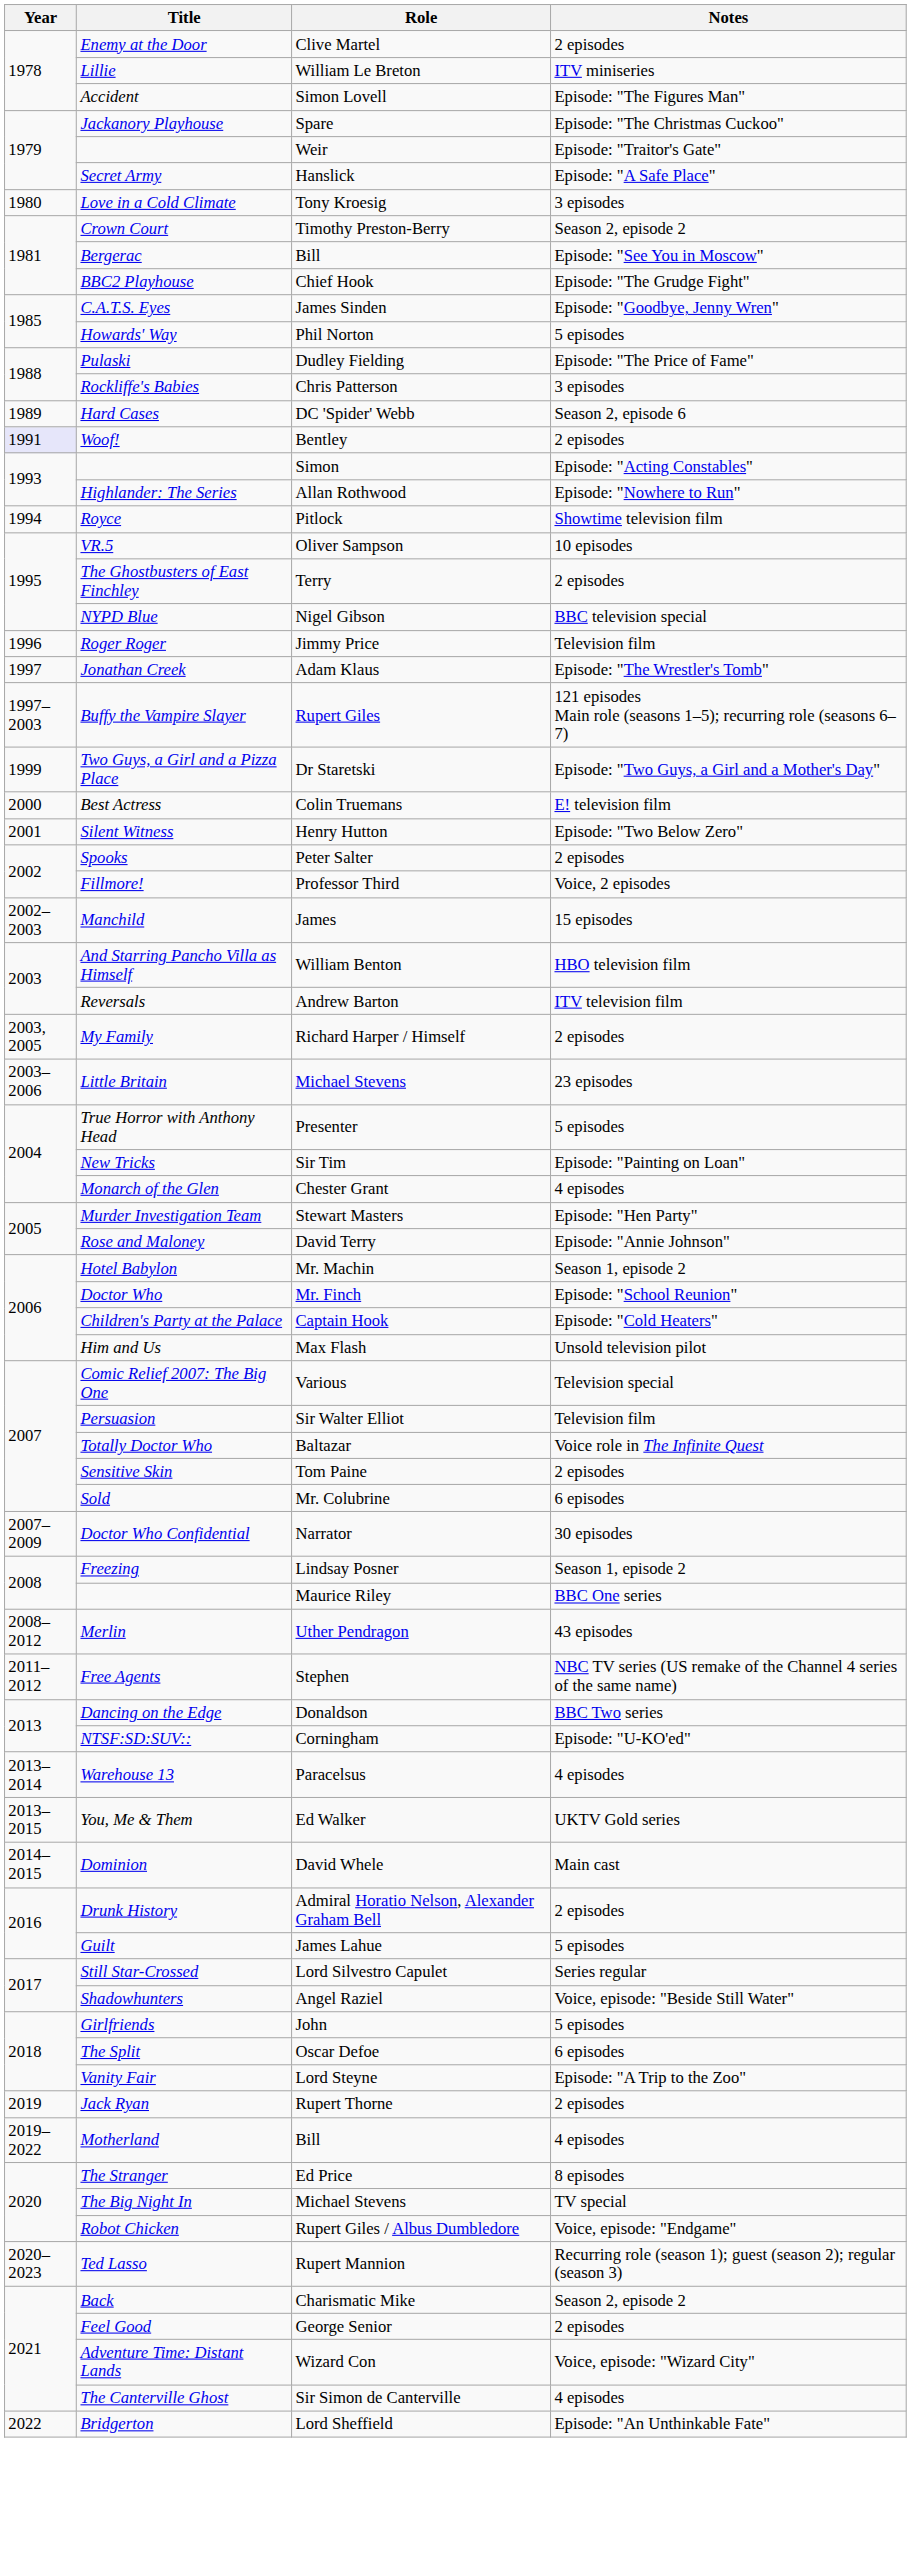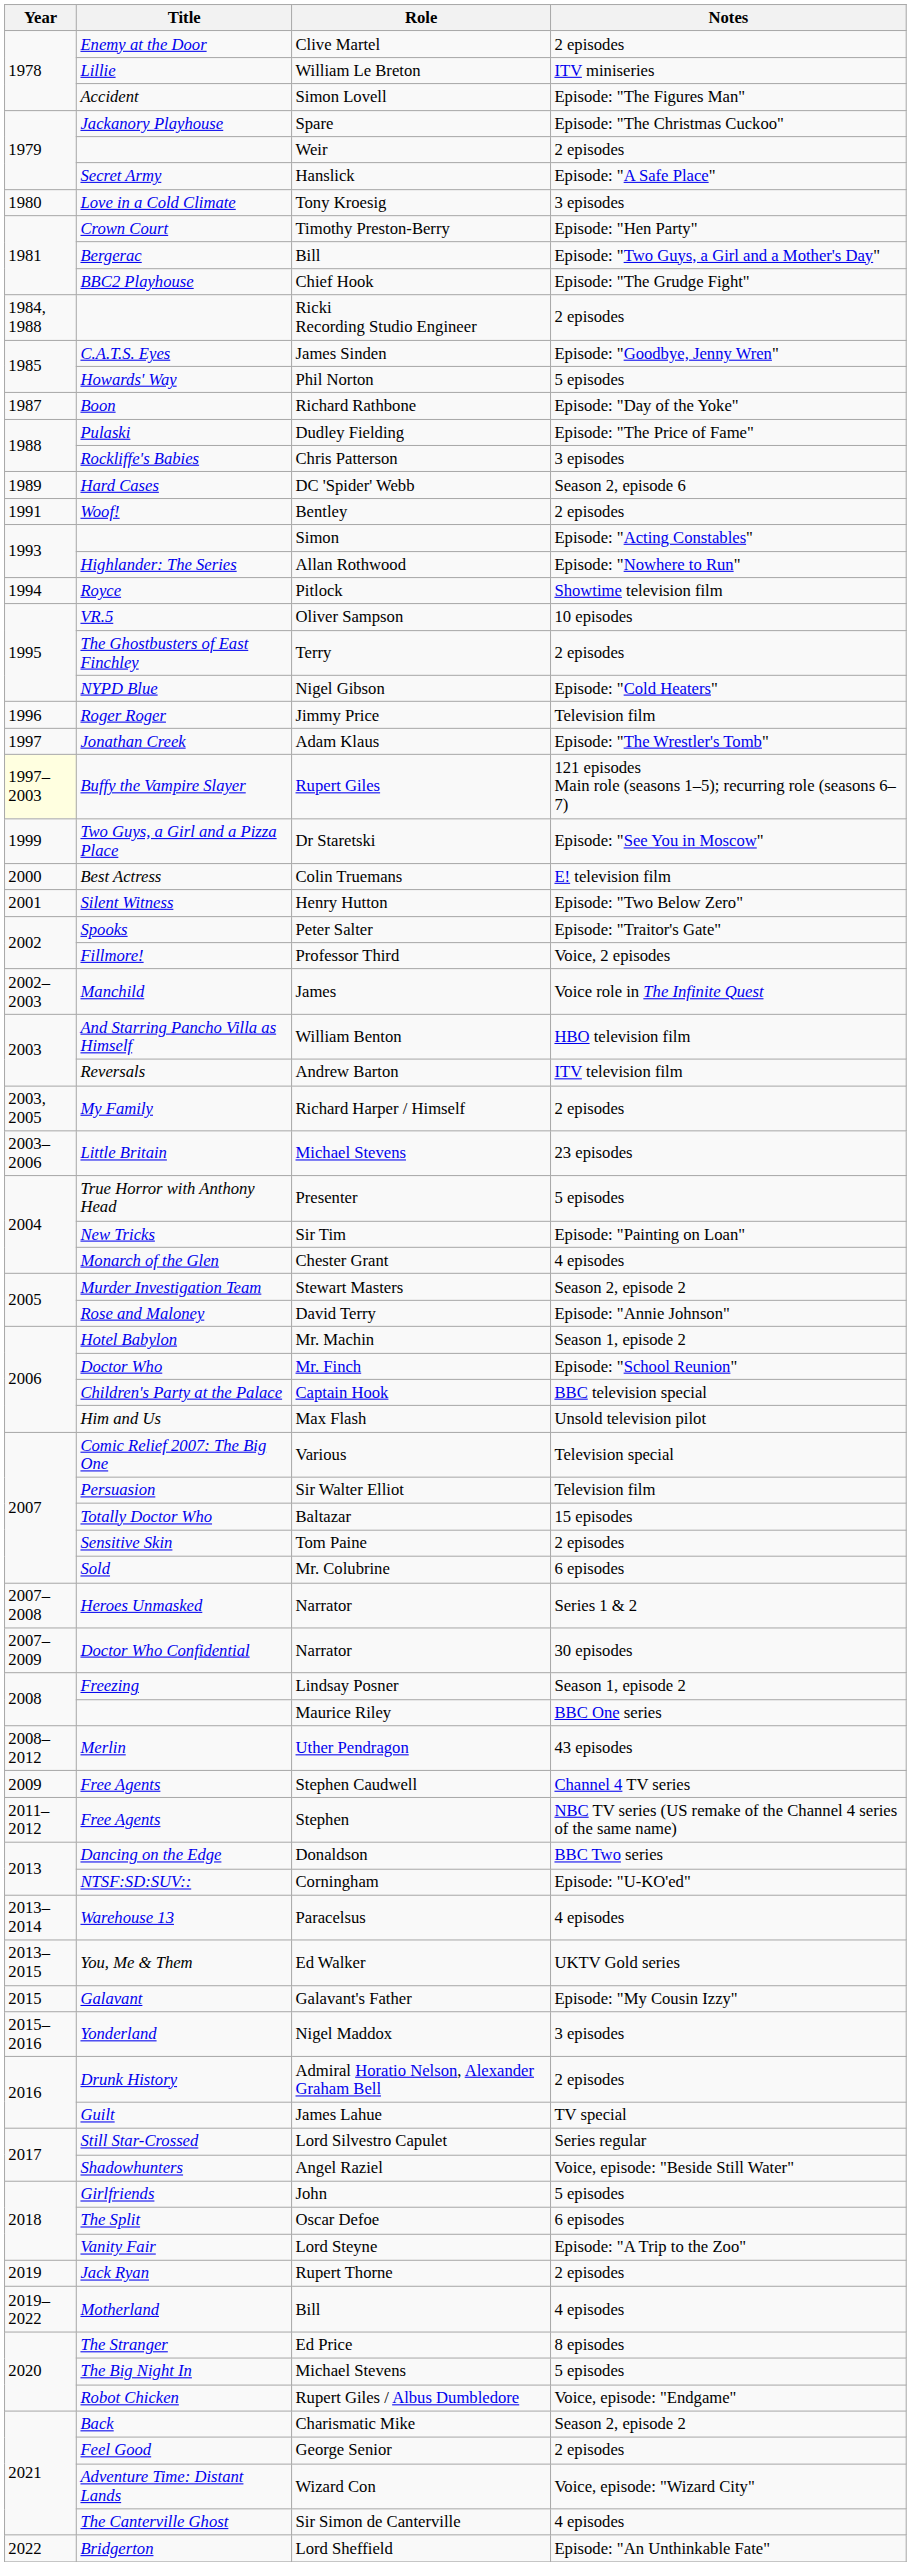 <table class="wikitable sortable">
 <tr>
 <th>Year</th>
 <th>Title</th>
 <th>Role</th>
 <th>Notes</th>
 </tr>
 <tr>
 <td rowspan="3">1978</td>
 <td><em><a href='#'>Enemy at the Door</a></em></td>
 <td>Clive Martel</td>
 <td>2 episodes</td>
 </tr>
 <tr>
 <td><em><a href='#'>Lillie</a></em></td>
 <td>William Le Breton</td>
 <td><a href='#'>ITV</a> miniseries</td>
 </tr>
 <tr>
 <td><em>Accident</em></td>
 <td>Simon Lovell</td>
 <td>Episode: "The Figures Man"</td>
 </tr>
 <tr>
 <td rowspan="3">1979</td>
 <td><em><a href='#'>Jackanory Playhouse</a></em></td>
 <td>Spare</td>
 <td>Episode: "The Christmas Cuckoo"</td>
 </tr>
 <tr>
 <td><em></em></td>
 <td>Weir</td>
-<td>Episode: "Traitor's Gate"</td>
+<td>2 episodes</td>
 </tr>
 <tr>
 <td><em><a href='#'>Secret Army</a></em></td>
 <td>Hanslick</td>
 <td>Episode: "<a href='#'>A Safe Place</a>"</td>
 </tr>
 <tr>
 <td>1980</td>
 <td><em><a href='#'>Love in a Cold Climate</a></em></td>
 <td>Tony Kroesig</td>
 <td>3 episodes</td>
 </tr>
 <tr>
 <td rowspan="3">1981</td>
 <td><em><a href='#'>Crown Court</a></em></td>
 <td>Timothy Preston-Berry</td>
-<td>Season 2, episode 2</td>
+<td>Episode: "Hen Party"</td>
 </tr>
 <tr>
 <td><em><a href='#'>Bergerac</a></em></td>
 <td>Bill</td>
-<td>Episode: "<a href='#'>See You in Moscow</a>"</td>
+<td>Episode: "<a href='#'>Two Guys, a Girl and a Mother's Day</a>"</td>
 </tr>
 <tr>
 <td><em><a href='#'>BBC2 Playhouse</a></em></td>
 <td>Chief Hook</td>
 <td>Episode: "The Grudge Fight"</td>
+</tr>
+<tr>
+<td>1984, 1988</td>
+<td><em></em></td>
+<td>Ricki<br>Recording Studio Engineer</td>
+<td>2 episodes</td>
 </tr>
 <tr>
 <td rowspan="2">1985</td>
 <td><em><a href='#'>C.A.T.S. Eyes</a></em></td>
 <td>James Sinden</td>
 <td>Episode: "<a href='#'>Goodbye, Jenny Wren</a>"</td>
 </tr>
 <tr>
 <td><em><a href='#'>Howards' Way</a></em></td>
 <td>Phil Norton</td>
 <td>5 episodes</td>
+</tr>
+<tr>
+<td>1987</td>
+<td><em><a href='#'>Boon</a></em></td>
+<td>Richard Rathbone</td>
+<td>Episode: "Day of the Yoke"</td>
 </tr>
 <tr>
 <td rowspan="2">1988</td>
 <td><em><a href='#'>Pulaski</a></em></td>
 <td>Dudley Fielding</td>
 <td>Episode: "The Price of Fame"</td>
 </tr>
 <tr>
 <td><em><a href='#'>Rockliffe's Babies</a></em></td>
 <td>Chris Patterson</td>
 <td>3 episodes</td>
 </tr>
 <tr>
 <td>1989</td>
 <td><em><a href='#'>Hard Cases</a></em></td>
 <td>DC 'Spider' Webb</td>
 <td>Season 2, episode 6</td>
 </tr>
 <tr>
-<td style="background: lavender;">1991</td>
+<td>1991</td>
 <td><em><a href='#'>Woof!</a></em></td>
 <td>Bentley</td>
 <td>2 episodes</td>
 </tr>
 <tr>
 <td rowspan="2">1993</td>
 <td><em></em></td>
 <td>Simon</td>
 <td>Episode: "<a href='#'>Acting Constables</a>"</td>
 </tr>
 <tr>
 <td><em><a href='#'>Highlander: The Series</a></em></td>
 <td>Allan Rothwood</td>
 <td>Episode: "<a href='#'>Nowhere to Run</a>"</td>
 </tr>
 <tr>
 <td>1994</td>
 <td><em><a href='#'>Royce</a></em></td>
 <td>Pitlock</td>
 <td><a href='#'>Showtime</a> television film</td>
 </tr>
 <tr>
 <td rowspan="3">1995</td>
 <td><em><a href='#'>VR.5</a></em></td>
 <td>Oliver Sampson</td>
 <td>10 episodes</td>
 </tr>
 <tr>
 <td><em><a href='#'>The Ghostbusters of East Finchley</a></em></td>
 <td>Terry</td>
 <td>2 episodes</td>
 </tr>
 <tr>
 <td><em><a href='#'>NYPD Blue</a></em></td>
 <td>Nigel Gibson</td>
-<td><a href='#'>BBC</a> television special</td>
+<td>Episode: "<a href='#'>Cold Heaters</a>"</td>
 </tr>
 <tr>
 <td>1996</td>
 <td><em><a href='#'>Roger Roger</a></em></td>
 <td>Jimmy Price</td>
 <td>Television film</td>
 </tr>
 <tr>
 <td>1997</td>
 <td><em><a href='#'>Jonathan Creek</a></em></td>
 <td>Adam Klaus</td>
 <td>Episode: "<a href='#'>The Wrestler's Tomb</a>"</td>
 </tr>
 <tr>
-<td>1997–2003</td>
+<td style="background: lightyellow;">1997–2003</td>
 <td><em><a href='#'>Buffy the Vampire Slayer</a></em></td>
 <td><a href='#'>Rupert Giles</a></td>
 <td>121 episodes<br>Main role (seasons 1–5); recurring role (seasons 6–7)</td>
 </tr>
 <tr>
 <td>1999</td>
 <td><em><a href='#'>Two Guys, a Girl and a Pizza Place</a></em></td>
 <td>Dr Staretski</td>
-<td>Episode: "<a href='#'>Two Guys, a Girl and a Mother's Day</a>"</td>
+<td>Episode: "<a href='#'>See You in Moscow</a>"</td>
 </tr>
 <tr>
 <td>2000</td>
 <td><em>Best Actress</em></td>
 <td>Colin Truemans</td>
 <td><a href='#'>E!</a> television film</td>
 </tr>
 <tr>
 <td>2001</td>
 <td><em><a href='#'>Silent Witness</a></em></td>
 <td>Henry Hutton</td>
 <td>Episode: "Two Below Zero"</td>
 </tr>
 <tr>
 <td rowspan="2">2002</td>
 <td><em><a href='#'>Spooks</a></em></td>
 <td>Peter Salter</td>
-<td>2 episodes</td>
+<td>Episode: "Traitor's Gate"</td>
 </tr>
 <tr>
 <td><em><a href='#'>Fillmore!</a></em></td>
 <td>Professor Third</td>
 <td>Voice, 2 episodes</td>
 </tr>
 <tr>
 <td>2002–2003</td>
 <td><em><a href='#'>Manchild</a></em></td>
 <td>James</td>
-<td>15 episodes</td>
+<td>Voice role in <em><a href='#'>The Infinite Quest</a></em></td>
 </tr>
 <tr>
 <td rowspan="2">2003</td>
 <td><em><a href='#'>And Starring Pancho Villa as Himself</a></em></td>
 <td>William Benton</td>
 <td><a href='#'>HBO</a> television film</td>
 </tr>
 <tr>
 <td><em>Reversals</em></td>
 <td>Andrew Barton</td>
 <td><a href='#'>ITV</a> television film</td>
 </tr>
 <tr>
 <td>2003, 2005</td>
 <td><em><a href='#'>My Family</a></em></td>
 <td>Richard Harper / Himself</td>
 <td>2 episodes</td>
 </tr>
 <tr>
 <td>2003–2006</td>
 <td><em><a href='#'>Little Britain</a></em></td>
 <td><a href='#'>Michael Stevens</a></td>
 <td>23 episodes</td>
 </tr>
 <tr>
 <td rowspan="3">2004</td>
 <td><em>True Horror with Anthony Head</em></td>
 <td>Presenter</td>
 <td>5 episodes</td>
 </tr>
 <tr>
 <td><em><a href='#'>New Tricks</a></em></td>
 <td>Sir Tim</td>
 <td>Episode: "Painting on Loan"</td>
 </tr>
 <tr>
 <td><em><a href='#'>Monarch of the Glen</a></em></td>
 <td>Chester Grant</td>
 <td>4 episodes</td>
 </tr>
 <tr>
 <td rowspan="2">2005</td>
 <td><em><a href='#'>Murder Investigation Team</a></em></td>
 <td>Stewart Masters</td>
-<td>Episode: "Hen Party"</td>
+<td>Season 2, episode 2</td>
 </tr>
 <tr>
 <td><em><a href='#'>Rose and Maloney</a></em></td>
 <td>David Terry</td>
 <td>Episode: "Annie Johnson"</td>
 </tr>
 <tr>
 <td rowspan="4">2006</td>
 <td><em><a href='#'>Hotel Babylon</a></em></td>
 <td>Mr. Machin</td>
 <td>Season 1, episode 2</td>
 </tr>
 <tr>
 <td><em><a href='#'>Doctor Who</a></em></td>
 <td><a href='#'>Mr. Finch</a></td>
 <td>Episode: "<a href='#'>School Reunion</a>"</td>
 </tr>
 <tr>
 <td><em><a href='#'>Children's Party at the Palace</a></em></td>
 <td><a href='#'>Captain Hook</a></td>
-<td>Episode: "<a href='#'>Cold Heaters</a>"</td>
+<td><a href='#'>BBC</a> television special</td>
 </tr>
 <tr>
 <td><em>Him and Us</em></td>
 <td>Max Flash</td>
 <td>Unsold television pilot</td>
 </tr>
 <tr>
 <td rowspan="5">2007</td>
 <td><em><a href='#'>Comic Relief 2007: The Big One</a></em></td>
 <td>Various</td>
 <td>Television special</td>
 </tr>
 <tr>
 <td><em><a href='#'>Persuasion</a></em></td>
 <td>Sir Walter Elliot</td>
 <td>Television film</td>
 </tr>
 <tr>
 <td><em><a href='#'>Totally Doctor Who</a></em></td>
 <td>Baltazar</td>
-<td>Voice role in <em><a href='#'>The Infinite Quest</a></em></td>
+<td>15 episodes</td>
 </tr>
 <tr>
 <td><em><a href='#'>Sensitive Skin</a></em></td>
 <td>Tom Paine</td>
 <td>2 episodes</td>
 </tr>
 <tr>
 <td><em><a href='#'>Sold</a></em></td>
 <td>Mr. Colubrine</td>
 <td>6 episodes</td>
+</tr>
+<tr>
+<td>2007–2008</td>
+<td><em><a href='#'>Heroes Unmasked</a></em></td>
+<td>Narrator</td>
+<td>Series 1 & 2</td>
 </tr>
 <tr>
 <td>2007–2009</td>
 <td><em><a href='#'>Doctor Who Confidential</a></em></td>
 <td>Narrator</td>
 <td>30 episodes</td>
 </tr>
 <tr>
 <td rowspan="2">2008</td>
 <td><em><a href='#'>Freezing</a></em></td>
 <td>Lindsay Posner</td>
 <td>Season 1, episode 2</td>
 </tr>
 <tr>
 <td><em></em></td>
 <td>Maurice Riley</td>
 <td><a href='#'>BBC One</a> series</td>
 </tr>
 <tr>
 <td>2008–2012</td>
 <td><em><a href='#'>Merlin</a></em></td>
 <td><a href='#'>Uther Pendragon</a></td>
 <td>43 episodes</td>
+</tr>
+<tr>
+<td>2009</td>
+<td><em><a href='#'>Free Agents</a></em></td>
+<td>Stephen Caudwell</td>
+<td><a href='#'>Channel 4</a> TV series</td>
 </tr>
 <tr>
 <td>2011–2012</td>
 <td><em><a href='#'>Free Agents</a></em></td>
 <td>Stephen</td>
 <td><a href='#'>NBC</a> TV series (US remake of the Channel 4 series of the same name)</td>
 </tr>
 <tr>
 <td rowspan="2">2013</td>
 <td><em><a href='#'>Dancing on the Edge</a></em></td>
 <td>Donaldson</td>
 <td><a href='#'>BBC Two</a> series</td>
 </tr>
 <tr>
 <td><em><a href='#'>NTSF:SD:SUV::</a></em></td>
 <td>Corningham</td>
 <td>Episode: "U-KO'ed"</td>
 </tr>
 <tr>
 <td>2013–2014</td>
 <td><em><a href='#'>Warehouse 13</a></em></td>
 <td>Paracelsus</td>
 <td>4 episodes</td>
 </tr>
 <tr>
 <td>2013–2015</td>
 <td><em>You, Me & Them</em></td>
 <td>Ed Walker</td>
 <td>UKTV Gold series</td>
 </tr>
 <tr>
-<td>2014–2015</td>
-<td><em><a href='#'>Dominion</a></em></td>
-<td>David Whele</td>
-<td>Main cast</td>
+<td>2015</td>
+<td><em><a href='#'>Galavant</a></em></td>
+<td>Galavant's Father</td>
+<td>Episode: "My Cousin Izzy"</td>
+</tr>
+<tr>
+<td>2015–2016</td>
+<td><em><a href='#'>Yonderland</a></em></td>
+<td>Nigel Maddox</td>
+<td>3 episodes</td>
 </tr>
 <tr>
 <td rowspan="2">2016</td>
 <td><em><a href='#'>Drunk History</a></em></td>
 <td>Admiral <a href='#'>Horatio Nelson</a>, <a href='#'>Alexander Graham Bell</a></td>
 <td>2 episodes</td>
 </tr>
 <tr>
 <td><em><a href='#'>Guilt</a></em></td>
 <td>James Lahue</td>
-<td>5 episodes</td>
+<td>TV special</td>
 </tr>
 <tr>
 <td rowspan="2">2017</td>
 <td><em><a href='#'>Still Star-Crossed</a></em></td>
 <td>Lord Silvestro Capulet</td>
 <td>Series regular</td>
 </tr>
 <tr>
 <td><em><a href='#'>Shadowhunters</a></em></td>
 <td>Angel Raziel</td>
 <td>Voice, episode: "Beside Still Water"</td>
 </tr>
 <tr>
 <td rowspan="3">2018</td>
 <td><em><a href='#'>Girlfriends</a></em></td>
 <td>John</td>
 <td>5 episodes</td>
 </tr>
 <tr>
 <td><em><a href='#'>The Split</a></em></td>
 <td>Oscar Defoe</td>
 <td>6 episodes</td>
 </tr>
 <tr>
 <td><em><a href='#'>Vanity Fair</a></em></td>
 <td>Lord Steyne</td>
 <td>Episode: "A Trip to the Zoo"</td>
 </tr>
 <tr>
 <td>2019</td>
 <td><em><a href='#'>Jack Ryan</a></em></td>
 <td>Rupert Thorne</td>
 <td>2 episodes</td>
 </tr>
 <tr>
 <td>2019–2022</td>
 <td><em><a href='#'>Motherland</a></em></td>
 <td>Bill</td>
 <td>4 episodes</td>
 </tr>
 <tr>
 <td rowspan="3">2020</td>
 <td><em><a href='#'>The Stranger</a></em></td>
 <td>Ed Price</td>
 <td>8 episodes</td>
 </tr>
 <tr>
 <td><em><a href='#'>The Big Night In</a></em></td>
 <td>Michael Stevens</td>
-<td>TV special</td>
+<td>5 episodes</td>
 </tr>
 <tr>
 <td><em><a href='#'>Robot Chicken</a></em></td>
 <td>Rupert Giles / <a href='#'>Albus Dumbledore</a></td>
 <td>Voice, episode: "Endgame"</td>
-</tr>
-<tr>
-<td>2020–2023</td>
-<td><em><a href='#'>Ted Lasso</a></em></td>
-<td>Rupert Mannion</td>
-<td>Recurring role (season 1); guest (season 2); regular (season 3)</td>
 </tr>
 <tr>
 <td rowspan="4">2021</td>
 <td><em><a href='#'>Back</a></em></td>
 <td>Charismatic Mike</td>
 <td>Season 2, episode 2</td>
 </tr>
 <tr>
 <td><em><a href='#'>Feel Good</a></em></td>
 <td>George Senior</td>
 <td>2 episodes</td>
 </tr>
 <tr>
 <td><em><a href='#'>Adventure Time: Distant Lands</a></em></td>
 <td>Wizard Con</td>
 <td>Voice, episode: "Wizard City"</td>
 </tr>
 <tr>
 <td><em><a href='#'>The Canterville Ghost</a></em></td>
 <td>Sir Simon de Canterville</td>
 <td>4 episodes</td>
 </tr>
 <tr>
 <td>2022</td>
 <td><em><a href='#'>Bridgerton</a></em></td>
 <td>Lord Sheffield</td>
 <td>Episode: "An Unthinkable Fate"</td>
 </tr>
 </table>
